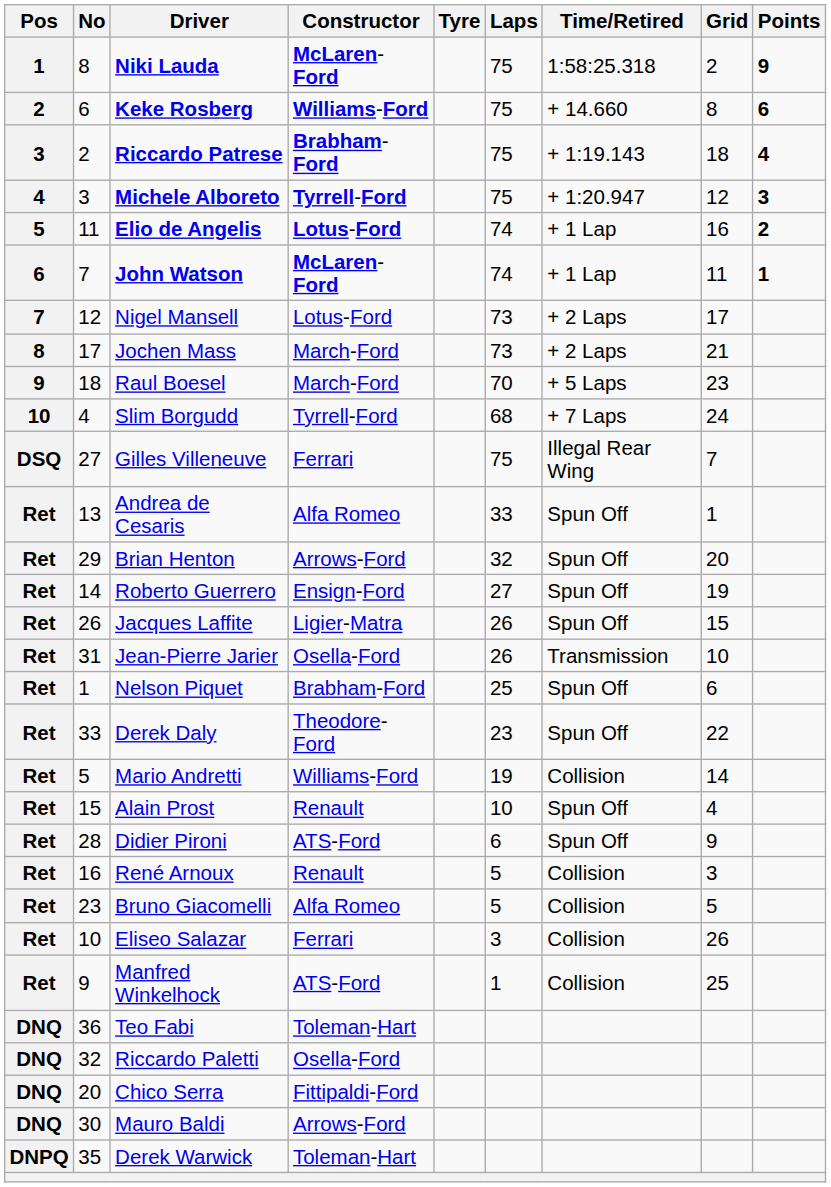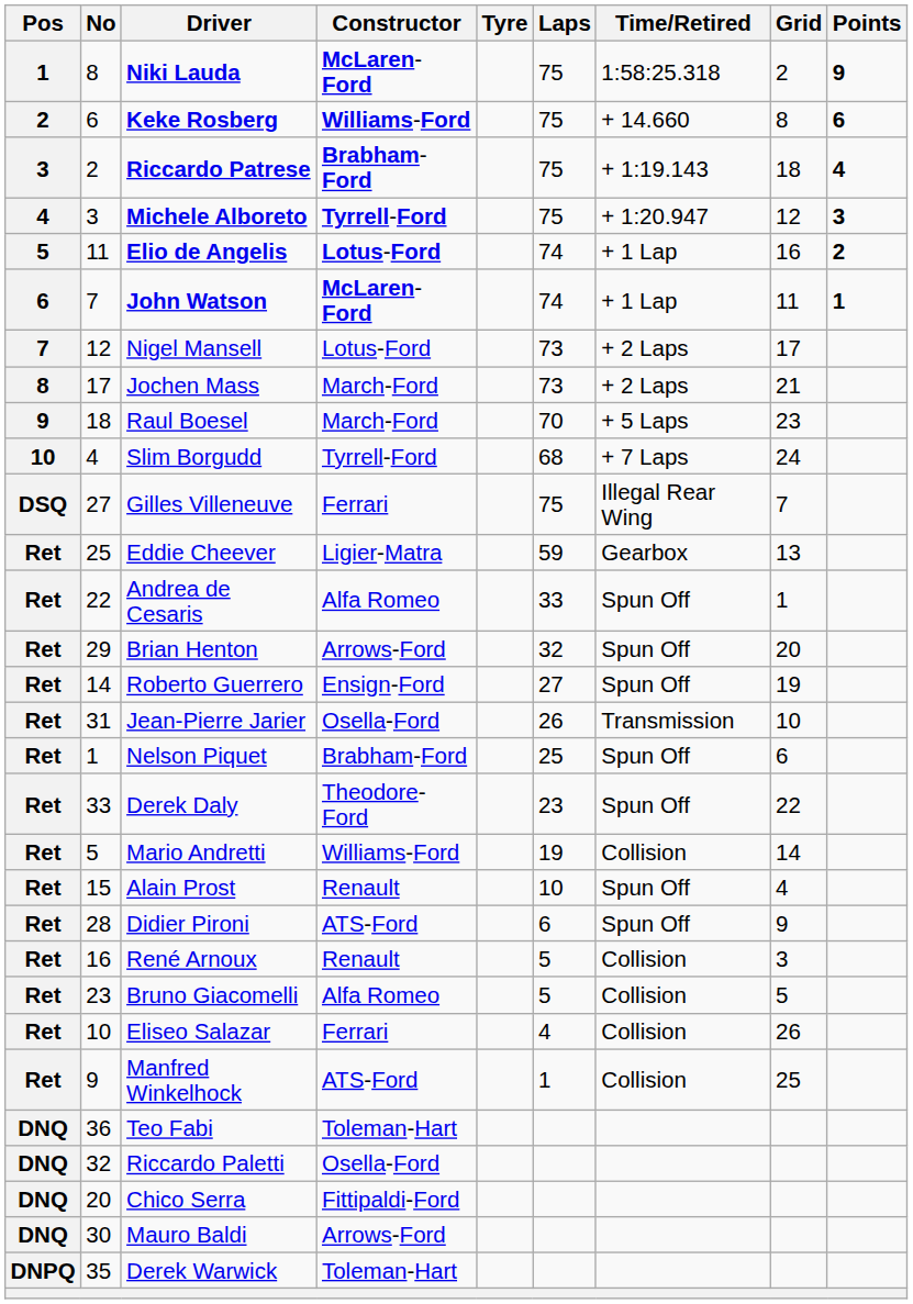 <table class="wikitable" style="font-size: 95%;">
 <tr>
 <th>Pos</th>
 <th>No</th>
 <th>Driver</th>
 <th>Constructor</th>
 <th>Tyre</th>
 <th>Laps</th>
 <th>Time/Retired</th>
 <th>Grid</th>
 <th>Points</th>
 </tr>
 <tr>
 <th>1</th>
 <td>8</td>
 <td> <strong><a href='#'>Niki Lauda</a></strong></td>
 <td><strong><a href='#'>McLaren</a></strong>-<strong><a href='#'>Ford</a></strong></td>
 <td></td>
 <td>75</td>
 <td>1:58:25.318</td>
 <td>2</td>
 <td><strong>9</strong></td>
 </tr>
 <tr>
 <th>2</th>
 <td>6</td>
 <td> <strong><a href='#'>Keke Rosberg</a></strong></td>
 <td><strong><a href='#'>Williams</a></strong>-<strong><a href='#'>Ford</a></strong></td>
 <td></td>
 <td>75</td>
 <td>+ 14.660</td>
 <td>8</td>
 <td><strong>6</strong></td>
 </tr>
 <tr>
 <th>3</th>
 <td>2</td>
 <td> <strong><a href='#'>Riccardo Patrese</a></strong></td>
 <td><strong><a href='#'>Brabham</a></strong>-<strong><a href='#'>Ford</a></strong></td>
 <td></td>
 <td>75</td>
 <td>+ 1:19.143</td>
 <td>18</td>
 <td><strong>4</strong></td>
 </tr>
 <tr>
 <th>4</th>
 <td>3</td>
 <td> <strong><a href='#'>Michele Alboreto</a></strong></td>
 <td><strong><a href='#'>Tyrrell</a></strong>-<strong><a href='#'>Ford</a></strong></td>
 <td></td>
 <td>75</td>
 <td>+ 1:20.947</td>
 <td>12</td>
 <td><strong>3</strong></td>
 </tr>
 <tr>
 <th>5</th>
 <td>11</td>
 <td> <strong><a href='#'>Elio de Angelis</a></strong></td>
 <td><strong><a href='#'>Lotus</a></strong>-<strong><a href='#'>Ford</a></strong></td>
 <td></td>
 <td>74</td>
 <td>+ 1 Lap</td>
 <td>16</td>
 <td><strong>2</strong></td>
 </tr>
 <tr>
 <th>6</th>
 <td>7</td>
 <td> <strong><a href='#'>John Watson</a></strong></td>
 <td><strong><a href='#'>McLaren</a></strong>-<strong><a href='#'>Ford</a></strong></td>
 <td></td>
 <td>74</td>
 <td>+ 1 Lap</td>
 <td>11</td>
 <td><strong>1</strong></td>
 </tr>
 <tr>
 <th>7</th>
 <td>12</td>
 <td> <a href='#'>Nigel Mansell</a></td>
 <td><a href='#'>Lotus</a>-<a href='#'>Ford</a></td>
 <td></td>
 <td>73</td>
 <td>+ 2 Laps</td>
 <td>17</td>
 <td> </td>
 </tr>
 <tr>
 <th>8</th>
 <td>17</td>
 <td> <a href='#'>Jochen Mass</a></td>
 <td><a href='#'>March</a>-<a href='#'>Ford</a></td>
 <td></td>
 <td>73</td>
 <td>+ 2 Laps</td>
 <td>21</td>
 <td> </td>
 </tr>
 <tr>
 <th>9</th>
 <td>18</td>
 <td> <a href='#'>Raul Boesel</a></td>
 <td><a href='#'>March</a>-<a href='#'>Ford</a></td>
 <td></td>
 <td>70</td>
 <td>+ 5 Laps</td>
 <td>23</td>
 <td> </td>
 </tr>
 <tr>
 <th>10</th>
 <td>4</td>
 <td> <a href='#'>Slim Borgudd</a></td>
 <td><a href='#'>Tyrrell</a>-<a href='#'>Ford</a></td>
 <td></td>
 <td>68</td>
 <td>+ 7 Laps</td>
 <td>24</td>
 <td> </td>
 </tr>
 <tr>
 <th>DSQ</th>
 <td>27</td>
 <td> <a href='#'>Gilles Villeneuve</a></td>
 <td><a href='#'>Ferrari</a></td>
 <td></td>
 <td>75</td>
 <td>Illegal Rear Wing</td>
 <td>7</td>
 <td> </td>
 </tr>
 <tr>
 <th>Ret</th>
+<td>25</td>
+<td> <a href='#'>Eddie Cheever</a></td>
+<td><a href='#'>Ligier</a>-<a href='#'>Matra</a></td>
+<td></td>
+<td>59</td>
+<td>Gearbox</td>
 <td>13</td>
+<td> </td>
+</tr>
+<tr>
+<th>Ret</th>
+<td>22</td>
 <td> <a href='#'>Andrea de Cesaris</a></td>
 <td><a href='#'>Alfa Romeo</a></td>
 <td></td>
 <td>33</td>
 <td>Spun Off</td>
 <td>1</td>
 <td> </td>
 </tr>
 <tr>
 <th>Ret</th>
 <td>29</td>
 <td> <a href='#'>Brian Henton</a></td>
 <td><a href='#'>Arrows</a>-<a href='#'>Ford</a></td>
 <td></td>
 <td>32</td>
 <td>Spun Off</td>
 <td>20</td>
 <td> </td>
 </tr>
 <tr>
 <th>Ret</th>
 <td>14</td>
 <td> <a href='#'>Roberto Guerrero</a></td>
 <td><a href='#'>Ensign</a>-<a href='#'>Ford</a></td>
 <td></td>
 <td>27</td>
 <td>Spun Off</td>
 <td>19</td>
-<td> </td>
-</tr>
-<tr>
-<th>Ret</th>
-<td>26</td>
-<td> <a href='#'>Jacques Laffite</a></td>
-<td><a href='#'>Ligier</a>-<a href='#'>Matra</a></td>
-<td></td>
-<td>26</td>
-<td>Spun Off</td>
-<td>15</td>
 <td> </td>
 </tr>
 <tr>
 <th>Ret</th>
 <td>31</td>
 <td> <a href='#'>Jean-Pierre Jarier</a></td>
 <td><a href='#'>Osella</a>-<a href='#'>Ford</a></td>
 <td></td>
 <td>26</td>
 <td>Transmission</td>
 <td>10</td>
 <td> </td>
 </tr>
 <tr>
 <th>Ret</th>
 <td>1</td>
 <td> <a href='#'>Nelson Piquet</a></td>
 <td><a href='#'>Brabham</a>-<a href='#'>Ford</a></td>
 <td></td>
 <td>25</td>
 <td>Spun Off</td>
 <td>6</td>
 <td> </td>
 </tr>
 <tr>
 <th>Ret</th>
 <td>33</td>
 <td> <a href='#'>Derek Daly</a></td>
 <td><a href='#'>Theodore</a>-<a href='#'>Ford</a></td>
 <td></td>
 <td>23</td>
 <td>Spun Off</td>
 <td>22</td>
 <td> </td>
 </tr>
 <tr>
 <th>Ret</th>
 <td>5</td>
 <td> <a href='#'>Mario Andretti</a></td>
 <td><a href='#'>Williams</a>-<a href='#'>Ford</a></td>
 <td></td>
 <td>19</td>
 <td>Collision</td>
 <td>14</td>
 <td> </td>
 </tr>
 <tr>
 <th>Ret</th>
 <td>15</td>
 <td> <a href='#'>Alain Prost</a></td>
 <td><a href='#'>Renault</a></td>
 <td></td>
 <td>10</td>
 <td>Spun Off</td>
 <td>4</td>
 <td> </td>
 </tr>
 <tr>
 <th>Ret</th>
 <td>28</td>
 <td> <a href='#'>Didier Pironi</a></td>
 <td><a href='#'>ATS</a>-<a href='#'>Ford</a></td>
 <td></td>
 <td>6</td>
 <td>Spun Off</td>
 <td>9</td>
 <td> </td>
 </tr>
 <tr>
 <th>Ret</th>
 <td>16</td>
 <td> <a href='#'>René Arnoux</a></td>
 <td><a href='#'>Renault</a></td>
 <td></td>
 <td>5</td>
 <td>Collision</td>
 <td>3</td>
 <td> </td>
 </tr>
 <tr>
 <th>Ret</th>
 <td>23</td>
 <td> <a href='#'>Bruno Giacomelli</a></td>
 <td><a href='#'>Alfa Romeo</a></td>
 <td></td>
 <td>5</td>
 <td>Collision</td>
 <td>5</td>
 <td> </td>
 </tr>
 <tr>
 <th>Ret</th>
 <td>10</td>
 <td> <a href='#'>Eliseo Salazar</a></td>
 <td><a href='#'>Ferrari</a></td>
 <td></td>
-<td>3</td>
+<td>4</td>
 <td>Collision</td>
 <td>26</td>
 <td> </td>
 </tr>
 <tr>
 <th>Ret</th>
 <td>9</td>
 <td> <a href='#'>Manfred Winkelhock</a></td>
 <td><a href='#'>ATS</a>-<a href='#'>Ford</a></td>
 <td></td>
 <td>1</td>
 <td>Collision</td>
 <td>25</td>
 <td> </td>
 </tr>
 <tr>
 <th>DNQ</th>
 <td>36</td>
 <td> <a href='#'>Teo Fabi</a></td>
 <td><a href='#'>Toleman</a>-<a href='#'>Hart</a></td>
 <td></td>
 <td> </td>
 <td> </td>
 <td></td>
 <td> </td>
 </tr>
 <tr>
 <th>DNQ</th>
 <td>32</td>
 <td> <a href='#'>Riccardo Paletti</a></td>
 <td><a href='#'>Osella</a>-<a href='#'>Ford</a></td>
 <td></td>
 <td> </td>
 <td> </td>
 <td></td>
 <td> </td>
 </tr>
 <tr>
 <th>DNQ</th>
 <td>20</td>
 <td> <a href='#'>Chico Serra</a></td>
 <td><a href='#'>Fittipaldi</a>-<a href='#'>Ford</a></td>
 <td></td>
 <td> </td>
 <td> </td>
 <td></td>
 <td> </td>
 </tr>
 <tr>
 <th>DNQ</th>
 <td>30</td>
 <td> <a href='#'>Mauro Baldi</a></td>
 <td><a href='#'>Arrows</a>-<a href='#'>Ford</a></td>
 <td></td>
 <td> </td>
 <td> </td>
 <td></td>
 <td> </td>
 </tr>
 <tr>
 <th>DNPQ</th>
 <td>35</td>
 <td> <a href='#'>Derek Warwick</a></td>
 <td><a href='#'>Toleman</a>-<a href='#'>Hart</a></td>
 <td></td>
 <td> </td>
 <td> </td>
 <td></td>
 <td> </td>
 </tr>
 <tr>
 <th colspan="9"></th>
 </tr>
 </table>
